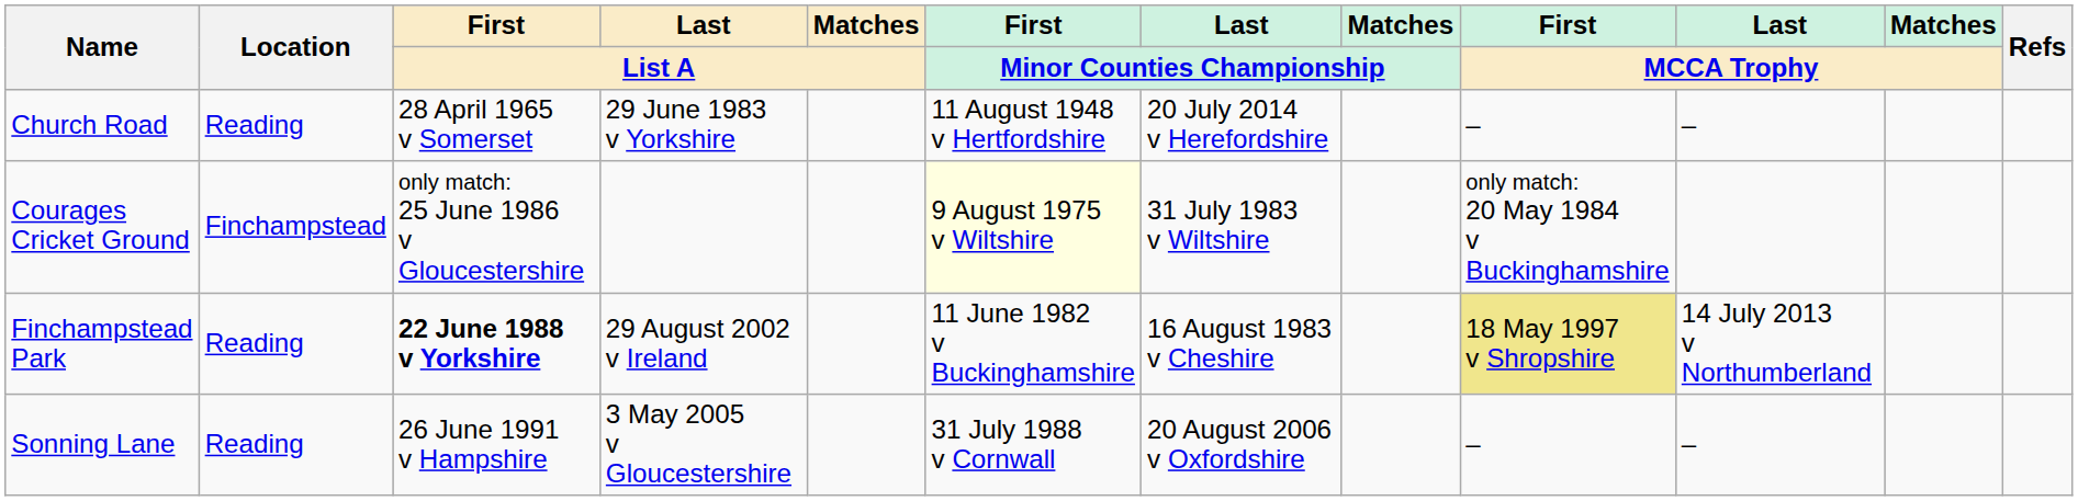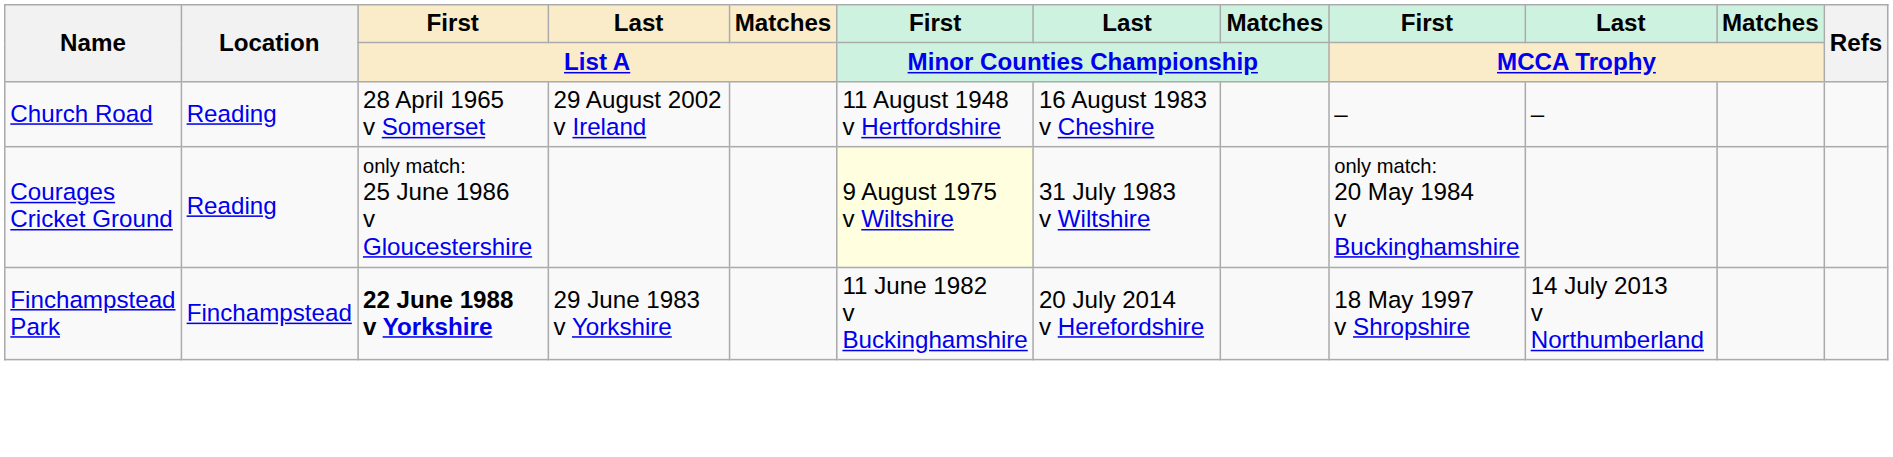 <table class="wikitable sortable">
 <tr>
 <th rowspan="2">Name</th>
 <th rowspan="2">Location</th>
 <th width="120" class="unsortable" style="background:#faecc8">First</th>
 <th width="120" class="unsortable" style="background:#faecc8">Last</th>
 <th style="background:#faecc8">Matches</th>
 <th width="120" class="unsortable" style="background:#cef2e0">First</th>
 <th width="120" class="unsortable" style="background:#cef2e0">Last</th>
 <th style="background:#cef2e0">Matches</th>
 <th width="120" class="unsortable" style="background:#cef2e0">First</th>
 <th width="120" class="unsortable" style="background:#cef2e0">Last</th>
 <th style="background:#cef2e0">Matches</th>
 <th rowspan="2" class="unsortable">Refs</th>
 </tr>
 <tr class="unsortable">
 <th colspan="3" style="background:#faecc8"><a href='#'>List A</a></th>
 <th colspan="3" style="background:#cef2e0"><a href='#'>Minor Counties Championship</a></th>
 <th colspan="3" style="background:#faecc8"><a href='#'>MCCA Trophy</a></th>
 </tr>
 <tr>
 <td><a href='#'>Church Road</a></td>
 <td><a href='#'>Reading</a></td>
 <td>28 April 1965<br>v <a href='#'>Somerset</a></td>
-<td>29 June 1983<br>v <a href='#'>Yorkshire</a></td>
+<td>29 August 2002<br>v <a href='#'>Ireland</a></td>
 <td></td>
 <td>11 August 1948<br>v <a href='#'>Hertfordshire</a></td>
-<td>20 July 2014<br>v <a href='#'>Herefordshire</a></td>
+<td>16 August 1983<br>v <a href='#'>Cheshire</a></td>
 <td></td>
 <td>–</td>
 <td>–</td>
 <td></td>
 <td></td>
 </tr>
 <tr>
 <td><a href='#'>Courages Cricket Ground</a></td>
-<td><a href='#'>Finchampstead</a></td>
+<td><a href='#'>Reading</a></td>
 <td><small>only match:</small><br>25 June 1986<br>v <a href='#'>Gloucestershire</a></td>
 <td> </td>
 <td></td>
 <td style="background: lightyellow;">9 August 1975<br>v <a href='#'>Wiltshire</a></td>
 <td>31 July 1983<br>v <a href='#'>Wiltshire</a></td>
 <td></td>
 <td><small>only match:</small><br>20 May 1984<br>v <a href='#'>Buckinghamshire</a></td>
 <td> </td>
 <td></td>
 <td></td>
 </tr>
 <tr>
 <td><a href='#'>Finchampstead Park</a><br></td>
-<td><a href='#'>Reading</a></td>
+<td><a href='#'>Finchampstead</a></td>
 <td><strong>22 June 1988<br>v <a href='#'>Yorkshire</a></strong></td>
-<td>29 August 2002<br>v <a href='#'>Ireland</a></td>
+<td>29 June 1983<br>v <a href='#'>Yorkshire</a></td>
 <td></td>
 <td>11 June 1982<br>v <a href='#'>Buckinghamshire</a></td>
-<td>16 August 1983<br>v <a href='#'>Cheshire</a></td>
+<td>20 July 2014<br>v <a href='#'>Herefordshire</a></td>
 <td></td>
-<td style="background: khaki;">18 May 1997<br>v <a href='#'>Shropshire</a></td>
+<td>18 May 1997<br>v <a href='#'>Shropshire</a></td>
 <td>14 July 2013<br>v <a href='#'>Northumberland</a></td>
 <td></td>
 <td></td>
 </tr>
-<tr>
-<td><a href='#'>Sonning Lane</a></td>
-<td><a href='#'>Reading</a></td>
-<td>26 June 1991<br>v <a href='#'>Hampshire</a></td>
-<td>3 May 2005<br>v <a href='#'>Gloucestershire</a></td>
-<td></td>
-<td>31 July 1988<br>v <a href='#'>Cornwall</a></td>
-<td>20 August 2006<br>v <a href='#'>Oxfordshire</a></td>
-<td></td>
-<td>–</td>
-<td>–</td>
-<td></td>
-<td></td>
-</tr>
 </table>
